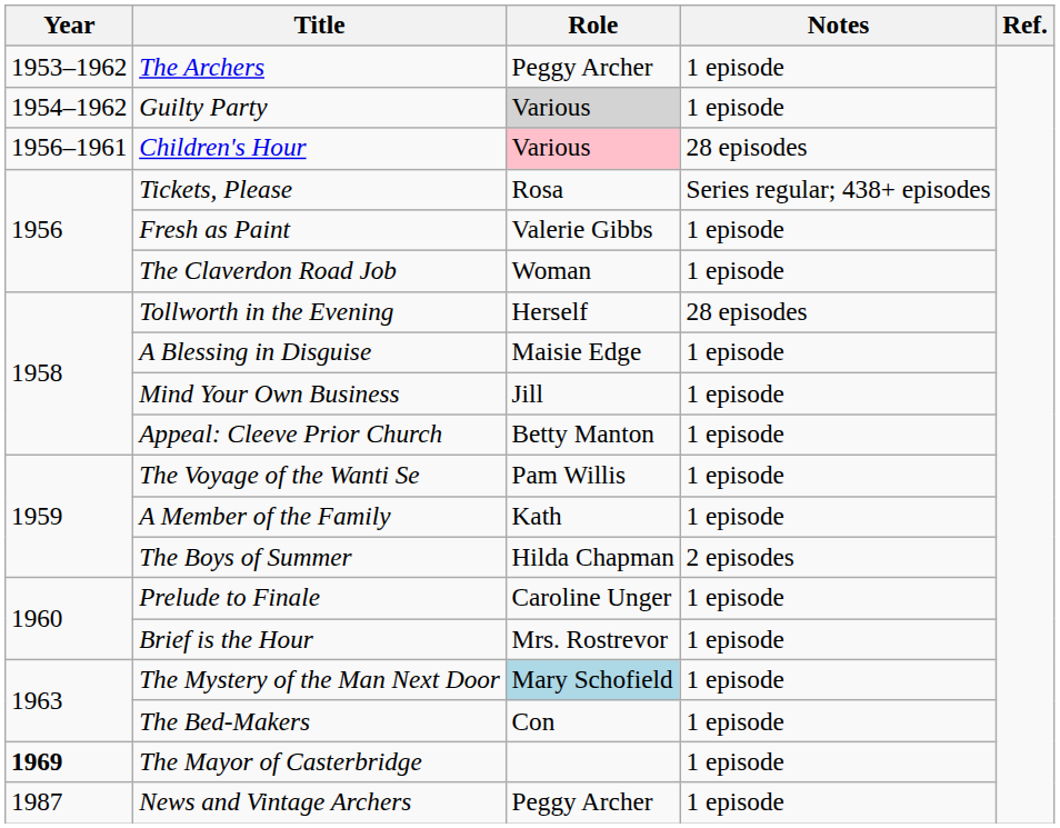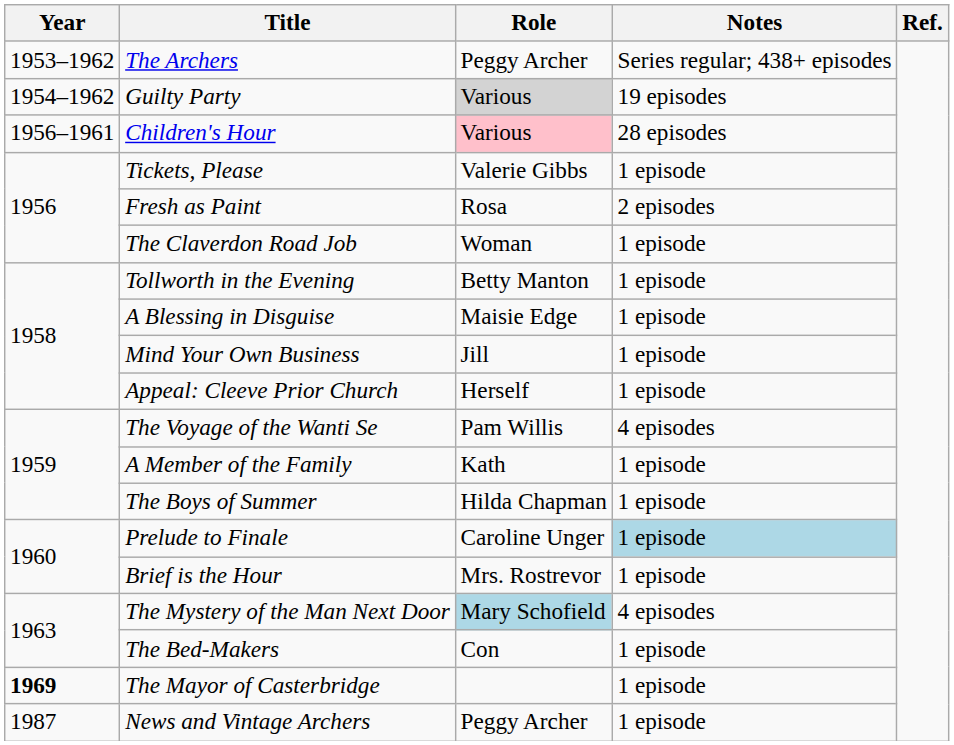 <table class="wikitable sortable">
 <tr>
 <th>Year</th>
 <th>Title</th>
 <th>Role</th>
 <th>Notes</th>
 <th>Ref.</th>
 </tr>
 <tr>
 <td>1953–1962</td>
 <td><em><a href='#'>The Archers</a></em></td>
 <td>Peggy Archer</td>
-<td>1 episode</td>
+<td>Series regular; 438+ episodes</td>
 <td rowspan="19"></td>
 </tr>
 <tr>
 <td>1954–1962</td>
 <td><em>Guilty Party</em></td>
 <td style="background: lightgrey;">Various</td>
-<td>1 episode</td>
+<td>19 episodes</td>
 </tr>
 <tr>
 <td>1956–1961</td>
 <td><em><a href='#'>Children's Hour</a></em></td>
 <td style="background: pink;">Various</td>
 <td>28 episodes</td>
 </tr>
 <tr>
 <td rowspan="3">1956</td>
 <td><em>Tickets, Please</em></td>
-<td>Rosa</td>
-<td>Series regular; 438+ episodes</td>
+<td>Valerie Gibbs</td>
+<td>1 episode</td>
 </tr>
 <tr>
 <td><em>Fresh as Paint</em></td>
-<td>Valerie Gibbs</td>
-<td>1 episode</td>
+<td>Rosa</td>
+<td>2 episodes</td>
 </tr>
 <tr>
 <td><em>The Claverdon Road Job</em></td>
 <td>Woman</td>
 <td>1 episode</td>
 </tr>
 <tr>
 <td rowspan="4">1958</td>
 <td><em>Tollworth in the Evening</em></td>
-<td>Herself</td>
-<td>28 episodes</td>
+<td>Betty Manton</td>
+<td>1 episode</td>
 </tr>
 <tr>
 <td><em>A Blessing in Disguise</em></td>
 <td>Maisie Edge</td>
 <td>1 episode</td>
 </tr>
 <tr>
 <td><em>Mind Your Own Business</em></td>
 <td>Jill</td>
 <td>1 episode</td>
 </tr>
 <tr>
 <td><em>Appeal: Cleeve Prior Church</em></td>
-<td>Betty Manton</td>
+<td>Herself</td>
 <td>1 episode</td>
 </tr>
 <tr>
 <td rowspan="3">1959</td>
 <td><em>The Voyage of the Wanti Se</em></td>
 <td>Pam Willis</td>
-<td>1 episode</td>
+<td>4 episodes</td>
 </tr>
 <tr>
 <td><em>A Member of the Family</em></td>
 <td>Kath</td>
 <td>1 episode</td>
 </tr>
 <tr>
 <td><em>The Boys of Summer</em></td>
 <td>Hilda Chapman</td>
-<td>2 episodes</td>
+<td>1 episode</td>
 </tr>
 <tr>
 <td rowspan="2">1960</td>
 <td><em>Prelude to Finale</em></td>
 <td>Caroline Unger</td>
-<td>1 episode</td>
+<td style="background: lightblue;">1 episode</td>
 </tr>
 <tr>
 <td><em>Brief is the Hour</em></td>
 <td>Mrs. Rostrevor</td>
 <td>1 episode</td>
 </tr>
 <tr>
 <td rowspan="2">1963</td>
 <td><em>The Mystery of the Man Next Door</em></td>
 <td style="background: lightblue;">Mary Schofield</td>
-<td>1 episode</td>
+<td>4 episodes</td>
 </tr>
 <tr>
 <td><em>The Bed-Makers</em></td>
 <td>Con</td>
 <td>1 episode</td>
 </tr>
 <tr>
 <td><strong>1969</strong></td>
 <td><em>The Mayor of Casterbridge</em></td>
 <td></td>
 <td>1 episode</td>
 </tr>
 <tr>
 <td>1987</td>
 <td><em>News and Vintage Archers</em></td>
 <td>Peggy Archer</td>
 <td>1 episode</td>
 </tr>
 </table>
